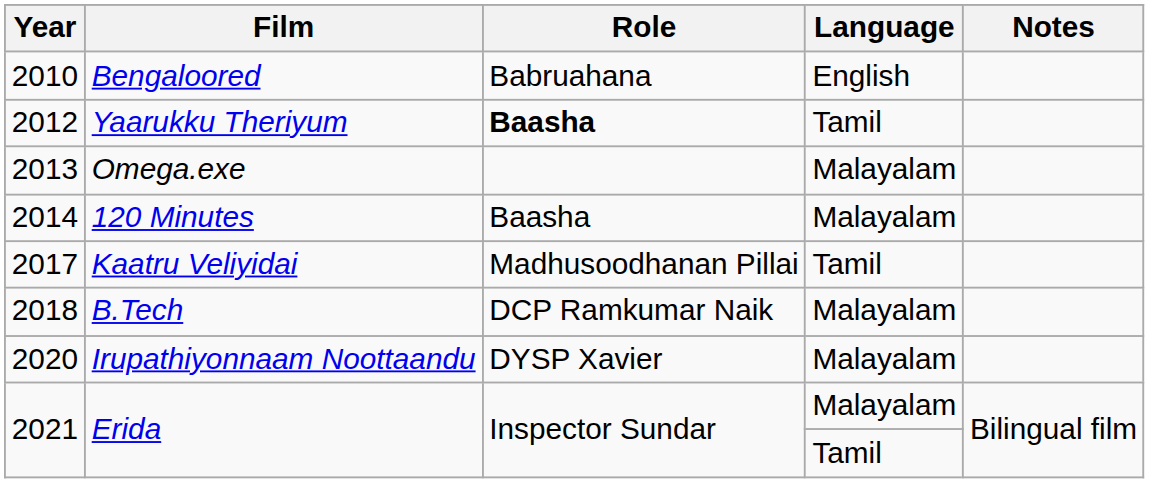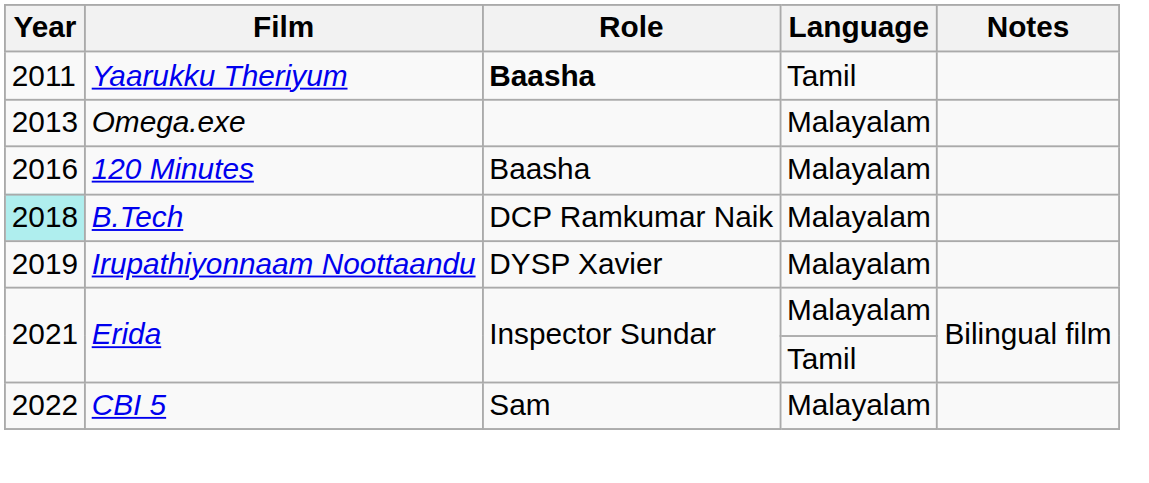 <table class="wikitable sortable">
 <tr>
 <th>Year</th>
 <th>Film</th>
 <th>Role</th>
 <th>Language</th>
 <th>Notes</th>
 </tr>
 <tr>
-<td>2010</td>
-<td><em><a href='#'>Bengaloored</a> </em></td>
-<td>Babruahana</td>
-<td>English</td>
-<td></td>
-</tr>
-<tr>
-<td>2012</td>
+<td>2011</td>
 <td><em><a href='#'>Yaarukku Theriyum</a></em></td>
 <td><strong>Baasha</strong></td>
 <td>Tamil</td>
 </tr>
 <tr>
 <td>2013</td>
 <td><em>Omega.exe</em></td>
 <td></td>
 <td>Malayalam</td>
 <td></td>
 </tr>
 <tr>
-<td>2014</td>
+<td>2016</td>
 <td><em><a href='#'>120 Minutes</a></em></td>
 <td>Baasha</td>
 <td>Malayalam</td>
 <td></td>
 </tr>
 <tr>
-<td>2017</td>
-<td><em><a href='#'>Kaatru Veliyidai</a> </em></td>
-<td>Madhusoodhanan Pillai</td>
-<td>Tamil</td>
-<td></td>
-</tr>
-<tr>
-<td>2018</td>
+<td style="background: paleturquoise;">2018</td>
 <td><em><a href='#'>B.Tech</a></em></td>
 <td>DCP Ramkumar Naik</td>
 <td>Malayalam</td>
 <td></td>
 </tr>
 <tr>
-<td>2020</td>
+<td>2019</td>
 <td><em><a href='#'>Irupathiyonnaam Noottaandu</a></em></td>
 <td>DYSP Xavier</td>
 <td>Malayalam</td>
 </tr>
 <tr>
 <td rowspan="2">2021</td>
 <td rowspan="2"><em><a href='#'>Erida</a></em></td>
 <td rowspan="2">Inspector Sundar</td>
 <td>Malayalam</td>
 <td rowspan="2">Bilingual film</td>
 </tr>
 <tr>
 <td>Tamil</td>
 </tr>
+<tr>
+<td>2022</td>
+<td><em><a href='#'>CBI 5</a></em></td>
+<td>Sam</td>
+<td>Malayalam</td>
+<td></td>
+</tr>
 </table>
